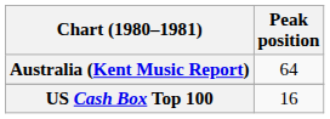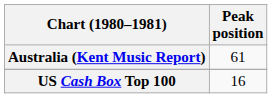 <table class="wikitable sortable plainrowheaders" style="text-align:center">
 <tr>
 <th>Chart (1980–1981)</th>
 <th>Peak<br>position</th>
 </tr>
 <tr>
 <th scope="row">Australia (<a href='#'>Kent Music Report</a>)</th>
-<td>64</td>
+<td>61</td>
 </tr>
 <tr>
 </tr>
 <tr>
 </tr>
 <tr>
 </tr>
 <tr>
 </tr>
 <tr>
 </tr>
 <tr>
 </tr>
 <tr>
 </tr>
 <tr>
 </tr>
 <tr>
 </tr>
 <tr>
 </tr>
 <tr>
 <th scope="row">US <a href='#'><em>Cash Box</em></a> Top 100</th>
 <td>16</td>
 </tr>
 </table>
